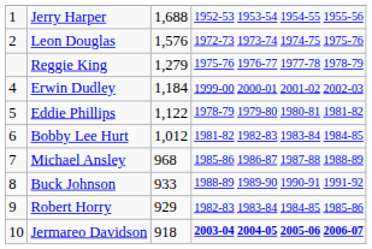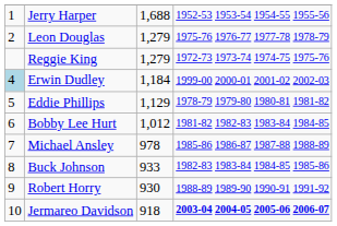 <table class="wikitable">
 <tr>
 </tr>
 <tr>
 <td>1</td>
 <td><a href='#'>Jerry Harper</a></td>
 <td>1,688</td>
 <td style="font-size:80%;"><a href='#'>1952-53</a> <a href='#'>1953-54</a> <a href='#'>1954-55</a> <a href='#'>1955-56</a></td>
 </tr>
 <tr>
 <td>2</td>
 <td><a href='#'>Leon Douglas</a></td>
-<td>1,576</td>
-<td style="font-size:80%;"><a href='#'>1972-73</a> <a href='#'>1973-74</a> <a href='#'>1974-75</a> <a href='#'>1975-76</a></td>
+<td>1,279</td>
+<td style="font-size:80%;"><a href='#'>1975-76</a> <a href='#'>1976-77</a> <a href='#'>1977-78</a> <a href='#'>1978-79</a></td>
 </tr>
 <tr>
 <td></td>
 <td><a href='#'>Reggie King</a></td>
 <td>1,279</td>
-<td style="font-size:80%;"><a href='#'>1975-76</a> <a href='#'>1976-77</a> <a href='#'>1977-78</a> <a href='#'>1978-79</a></td>
+<td style="font-size:80%;"><a href='#'>1972-73</a> <a href='#'>1973-74</a> <a href='#'>1974-75</a> <a href='#'>1975-76</a></td>
 </tr>
 <tr>
-<td>4</td>
+<td style="background: lightblue;">4</td>
 <td><a href='#'>Erwin Dudley</a></td>
 <td>1,184</td>
 <td style="font-size:80%;"><a href='#'>1999-00</a> <a href='#'>2000-01</a> <a href='#'>2001-02</a> <a href='#'>2002-03</a></td>
 </tr>
 <tr>
 <td>5</td>
 <td><a href='#'>Eddie Phillips</a></td>
-<td>1,122</td>
+<td>1,129</td>
 <td style="font-size:80%;"><a href='#'>1978-79</a> <a href='#'>1979-80</a> <a href='#'>1980-81</a> <a href='#'>1981-82</a></td>
 </tr>
 <tr>
 <td>6</td>
 <td><a href='#'>Bobby Lee Hurt</a></td>
 <td>1,012</td>
 <td style="font-size:80%;"><a href='#'>1981-82</a> <a href='#'>1982-83</a> <a href='#'>1983-84</a> <a href='#'>1984-85</a></td>
 </tr>
 <tr>
 <td>7</td>
 <td><a href='#'>Michael Ansley</a></td>
-<td>968</td>
+<td>978</td>
 <td style="font-size:80%;"><a href='#'>1985-86</a> <a href='#'>1986-87</a> <a href='#'>1987-88</a> <a href='#'>1988-89</a></td>
 </tr>
 <tr>
 <td>8</td>
 <td><a href='#'>Buck Johnson</a></td>
 <td>933</td>
-<td style="font-size:80%;"><a href='#'>1988-89</a> <a href='#'>1989-90</a> <a href='#'>1990-91</a> <a href='#'>1991-92</a></td>
+<td style="font-size:80%;"><a href='#'>1982-83</a> <a href='#'>1983-84</a> <a href='#'>1984-85</a> <a href='#'>1985-86</a></td>
 </tr>
 <tr>
 <td>9</td>
 <td><a href='#'>Robert Horry</a></td>
-<td>929</td>
-<td style="font-size:80%;"><a href='#'>1982-83</a> <a href='#'>1983-84</a> <a href='#'>1984-85</a> <a href='#'>1985-86</a></td>
+<td>930</td>
+<td style="font-size:80%;"><a href='#'>1988-89</a> <a href='#'>1989-90</a> <a href='#'>1990-91</a> <a href='#'>1991-92</a></td>
 </tr>
 <tr>
 <td>10</td>
 <td><a href='#'>Jermareo Davidson</a></td>
 <td>918</td>
 <td style="font-size:80%;"><strong><a href='#'>2003-04</a> <a href='#'>2004-05</a> <a href='#'>2005-06</a> <a href='#'>2006-07</a></strong></td>
 </tr>
 </table>
